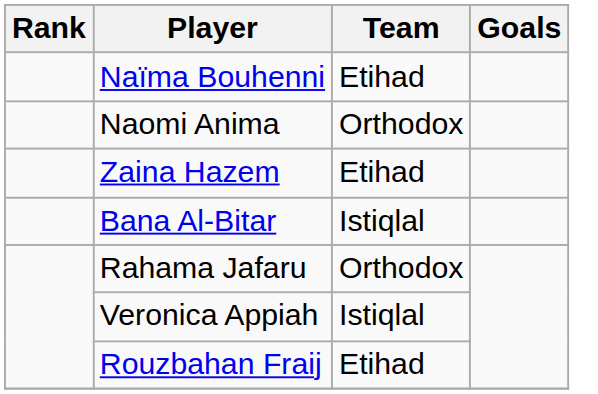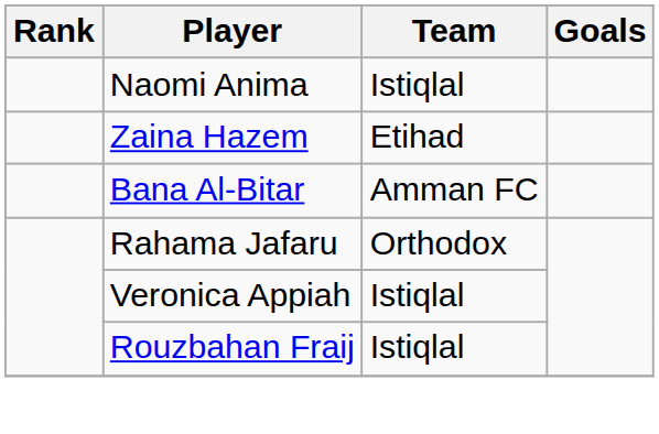 <table class="wikitable">
 <tr>
 <th>Rank</th>
 <th>Player</th>
 <th>Team</th>
 <th>Goals</th>
 </tr>
 <tr>
 <td></td>
-<td> <a href='#'>Naïma Bouhenni</a></td>
-<td>Etihad</td>
-<td></td>
-</tr>
-<tr>
-<td></td>
 <td> Naomi Anima</td>
-<td>Orthodox</td>
+<td>Istiqlal</td>
 <td></td>
 </tr>
 <tr>
 <td></td>
 <td> <a href='#'>Zaina Hazem</a></td>
 <td>Etihad</td>
 <td></td>
 </tr>
 <tr>
 <td></td>
 <td> <a href='#'>Bana Al-Bitar</a></td>
-<td>Istiqlal</td>
+<td>Amman FC</td>
 <td></td>
 </tr>
 <tr>
 <td rowspan=3></td>
 <td> Rahama Jafaru</td>
 <td>Orthodox</td>
 <td rowspan=3></td>
 </tr>
 <tr>
 <td> Veronica Appiah</td>
 <td>Istiqlal</td>
 </tr>
 <tr>
 <td> <a href='#'>Rouzbahan Fraij</a></td>
-<td>Etihad</td>
+<td>Istiqlal</td>
 </tr>
 <tr>
 </tr>
 </table>
